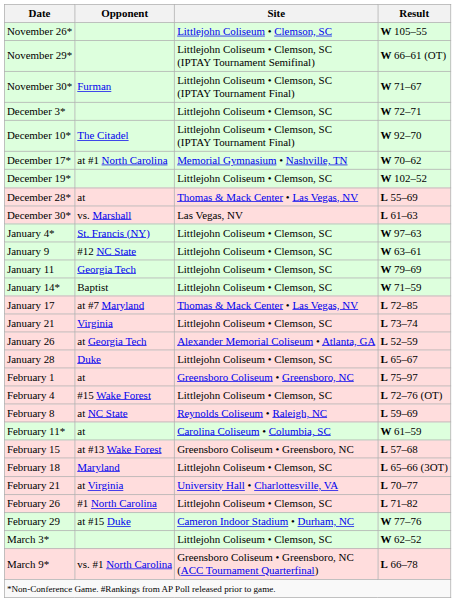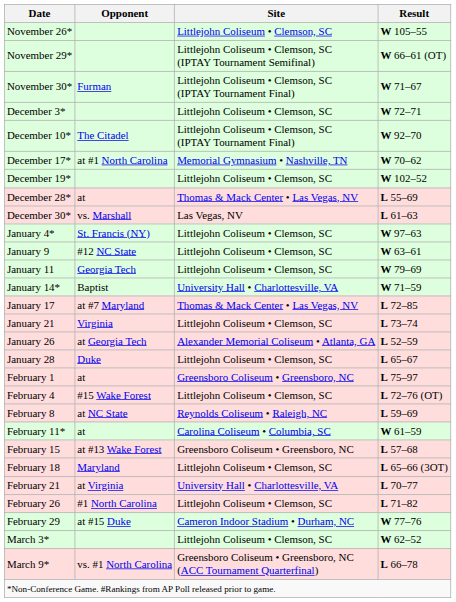 <table class="wikitable" style="font-size:95%;">
 <tr>
 <th>Date</th>
 <th>Opponent </th>
 <th>Site</th>
 <th>Result</th>
 </tr>
 <tr style="background: #ddffdd;">
 <td>November 26*</td>
 <td></td>
 <td><a href='#'>Littlejohn Coliseum</a> • <a href='#'>Clemson, SC</a></td>
 <td><strong>W</strong> 105–55</td>
 </tr>
 <tr style="background: #ddffdd;">
 <td>November 29*</td>
 <td></td>
 <td>Littlejohn Coliseum • Clemson, SC<br>(IPTAY Tournament Semifinal)</td>
 <td><strong>W</strong> 66–61 (OT)</td>
 </tr>
 <tr style="background: #ddffdd;">
 <td>November 30*</td>
 <td><a href='#'>Furman</a></td>
 <td>Littlejohn Coliseum • Clemson, SC<br>(IPTAY Tournament Final)</td>
 <td><strong>W</strong> 71–67</td>
 </tr>
 <tr style="background: #ddffdd;">
 <td>December 3*</td>
 <td></td>
 <td>Littlejohn Coliseum • Clemson, SC</td>
 <td><strong>W</strong> 72–71</td>
 </tr>
 <tr style="background: #ddffdd;">
 <td>December 10*</td>
 <td><a href='#'>The Citadel</a></td>
 <td>Littlejohn Coliseum • Clemson, SC<br>(IPTAY Tournament Final)</td>
 <td><strong>W</strong> 92–70</td>
 </tr>
 <tr style="background: #ddffdd;">
 <td>December 17*</td>
 <td>at #1 <a href='#'>North Carolina</a></td>
 <td><a href='#'>Memorial Gymnasium</a> • <a href='#'>Nashville, TN</a></td>
 <td><strong>W</strong> 70–62</td>
 </tr>
 <tr style="background: #ddffdd;">
 <td>December 19*</td>
 <td></td>
 <td>Littlejohn Coliseum • Clemson, SC</td>
 <td><strong>W</strong> 102–52</td>
 </tr>
 <tr style="background: #ffdddd;">
 <td>December 28*</td>
 <td>at </td>
 <td><a href='#'>Thomas & Mack Center</a> • <a href='#'>Las Vegas, NV</a></td>
 <td><strong>L</strong> 55–69</td>
 </tr>
 <tr style="background: #ffdddd;">
 <td>December 30*</td>
 <td>vs. <a href='#'>Marshall</a></td>
 <td>Las Vegas, NV</td>
 <td><strong>L</strong> 61–63</td>
 </tr>
 <tr style="background: #ddffdd;">
 <td>January 4*</td>
 <td><a href='#'>St. Francis (NY)</a></td>
 <td>Littlejohn Coliseum • Clemson, SC</td>
 <td><strong>W</strong> 97–63</td>
 </tr>
 <tr style="background: #ddffdd;">
 <td>January 9</td>
 <td>#12 <a href='#'>NC State</a></td>
 <td>Littlejohn Coliseum • Clemson, SC</td>
 <td><strong>W</strong> 63–61</td>
 </tr>
 <tr style="background: #ddffdd;">
 <td>January 11</td>
 <td><a href='#'>Georgia Tech</a></td>
 <td>Littlejohn Coliseum • Clemson, SC</td>
 <td><strong>W</strong> 79–69</td>
 </tr>
 <tr style="background: #ddffdd;">
 <td>January 14*</td>
 <td>Baptist</td>
-<td>Littlejohn Coliseum • Clemson, SC</td>
+<td><a href='#'>University Hall</a> • <a href='#'>Charlottesville, VA</a></td>
 <td><strong>W</strong> 71–59</td>
 </tr>
 <tr style="background: #ffdddd;">
 <td>January 17</td>
 <td>at #7 <a href='#'>Maryland</a></td>
 <td><a href='#'>Thomas & Mack Center</a> • <a href='#'>Las Vegas, NV</a></td>
 <td><strong>L</strong> 72–85</td>
 </tr>
 <tr style="background: #ffdddd;">
 <td>January 21</td>
 <td><a href='#'>Virginia</a></td>
 <td>Littlejohn Coliseum • Clemson, SC</td>
 <td><strong>L</strong> 73–74</td>
 </tr>
 <tr style="background: #ffdddd;">
 <td>January 26</td>
 <td>at <a href='#'>Georgia Tech</a></td>
 <td><a href='#'>Alexander Memorial Coliseum</a> • <a href='#'>Atlanta, GA</a></td>
 <td><strong>L</strong> 52–59</td>
 </tr>
 <tr style="background: #ffdddd;">
 <td>January 28</td>
 <td><a href='#'>Duke</a></td>
 <td>Littlejohn Coliseum • Clemson, SC</td>
 <td><strong>L</strong> 65–67</td>
 </tr>
 <tr style="background: #ffdddd;">
 <td>February 1</td>
 <td>at </td>
 <td><a href='#'>Greensboro Coliseum</a> • <a href='#'>Greensboro, NC</a></td>
 <td><strong>L</strong> 75–97</td>
 </tr>
 <tr style="background: #ffdddd;">
 <td>February 4</td>
 <td>#15 <a href='#'>Wake Forest</a></td>
 <td>Littlejohn Coliseum • Clemson, SC</td>
 <td><strong>L</strong> 72–76 (OT)</td>
 </tr>
 <tr style="background: #ffdddd;">
 <td>February 8</td>
 <td>at <a href='#'>NC State</a></td>
 <td><a href='#'>Reynolds Coliseum</a> • <a href='#'>Raleigh, NC</a></td>
 <td><strong>L</strong> 59–69</td>
 </tr>
 <tr style="background: #ddffdd;">
 <td>February 11*</td>
 <td>at </td>
 <td><a href='#'>Carolina Coliseum</a> • <a href='#'>Columbia, SC</a></td>
 <td><strong>W</strong> 61–59</td>
 </tr>
 <tr style="background: #ffdddd;">
 <td>February 15</td>
 <td>at #13 <a href='#'>Wake Forest</a></td>
 <td>Greensboro Coliseum • Greensboro, NC</td>
 <td><strong>L</strong> 57–68</td>
 </tr>
 <tr style="background: #ffdddd;">
 <td>February 18</td>
 <td><a href='#'>Maryland</a></td>
 <td>Littlejohn Coliseum • Clemson, SC</td>
 <td><strong>L</strong> 65–66 (3OT)</td>
 </tr>
 <tr style="background: #ffdddd;">
 <td>February 21</td>
 <td>at <a href='#'>Virginia</a></td>
 <td><a href='#'>University Hall</a> • <a href='#'>Charlottesville, VA</a></td>
 <td><strong>L</strong> 70–77</td>
 </tr>
 <tr style="background: #ffdddd;">
 <td>February 26</td>
 <td>#1 <a href='#'>North Carolina</a></td>
 <td>Littlejohn Coliseum • Clemson, SC</td>
 <td><strong>L</strong> 71–82</td>
 </tr>
 <tr style="background: #ddffdd;">
 <td>February 29</td>
 <td>at #15 <a href='#'>Duke</a></td>
 <td><a href='#'>Cameron Indoor Stadium</a> • <a href='#'>Durham, NC</a></td>
 <td><strong>W</strong> 77–76</td>
 </tr>
 <tr style="background: #ddffdd;">
 <td>March 3*</td>
 <td></td>
 <td>Littlejohn Coliseum • Clemson, SC</td>
 <td><strong>W</strong> 62–52</td>
 </tr>
 <tr style="background: #ffdddd;">
 <td>March 9*</td>
 <td>vs. #1 <a href='#'>North Carolina</a></td>
 <td>Greensboro Coliseum • Greensboro, NC<br>(<a href='#'>ACC Tournament Quarterfinal</a>)</td>
 <td><strong>L</strong> 66–78</td>
 </tr>
 <tr style="background:#f9f9f9;">
 <td colspan=5><small>*Non-Conference Game. #Rankings from AP Poll released prior to game.</small></td>
 </tr>
 </table>
